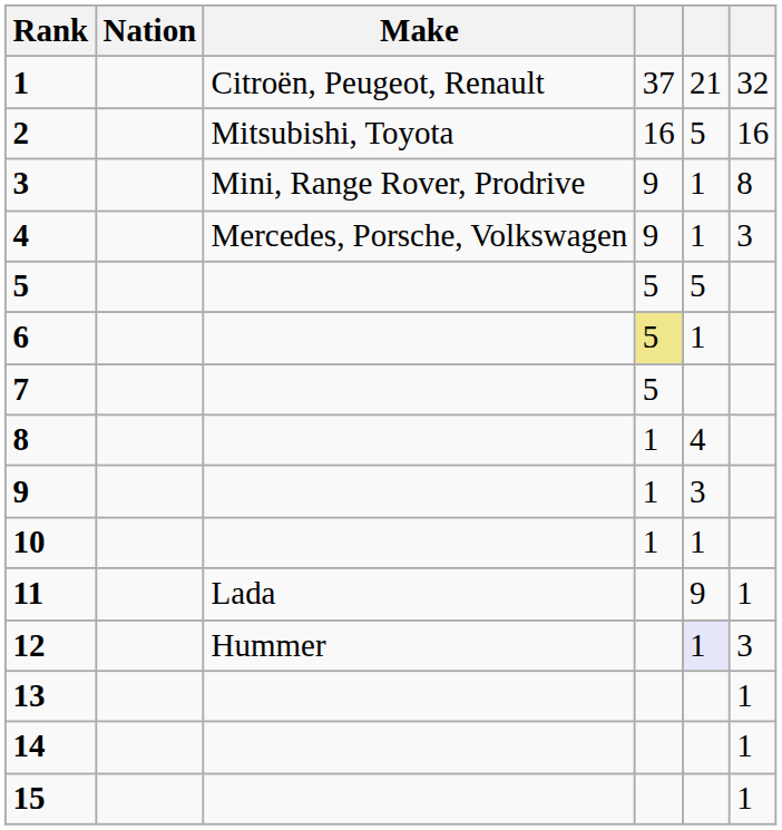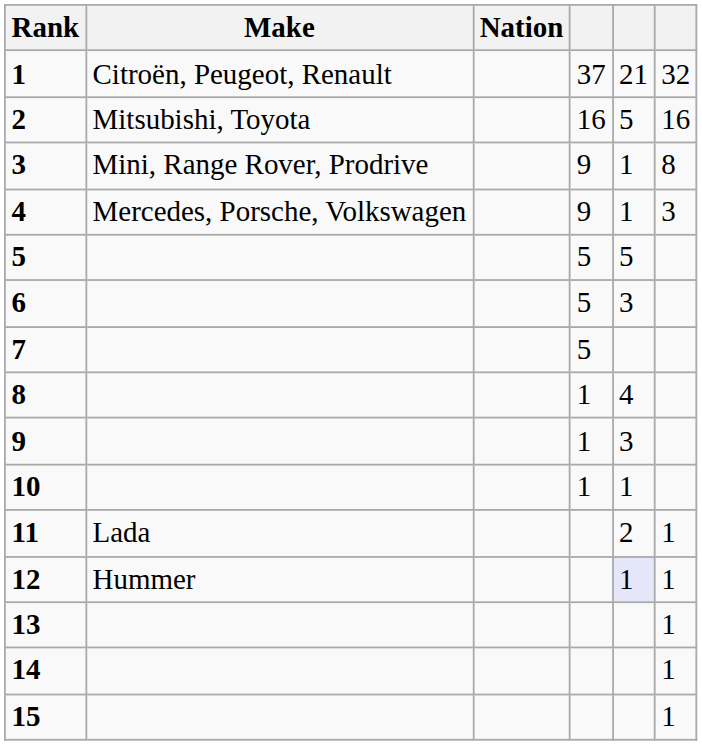 <table class="wikitable sortable">
 <tr>
 <th>Rank</th>
+<th>Make</th>
 <th>Nation</th>
-<th>Make</th>
 <th></th>
 <th></th>
 <th></th>
 </tr>
 <tr>
 <td><strong>1</strong></td>
+<td>Citroën, Peugeot, Renault</td>
 <td align="left"></td>
-<td>Citroën, Peugeot, Renault</td>
 <td>37</td>
 <td>21</td>
 <td>32</td>
 </tr>
 <tr>
 <td><strong>2</strong></td>
+<td>Mitsubishi, Toyota</td>
 <td align="left"></td>
-<td>Mitsubishi, Toyota</td>
 <td>16</td>
 <td>5</td>
 <td>16</td>
 </tr>
 <tr>
 <td><strong>3</strong></td>
+<td>Mini, Range Rover, Prodrive</td>
 <td align="left"></td>
-<td>Mini, Range Rover, Prodrive</td>
 <td>9</td>
 <td>1</td>
 <td>8</td>
 </tr>
 <tr>
 <td><strong>4</strong></td>
+<td>Mercedes, Porsche, Volkswagen</td>
 <td align="left"></td>
-<td>Mercedes, Porsche, Volkswagen</td>
 <td>9</td>
 <td>1</td>
 <td>3</td>
 </tr>
 <tr>
 <td><strong>5</strong></td>
+<td></td>
 <td align="left"></td>
-<td></td>
 <td>5</td>
 <td>5</td>
 <td></td>
 </tr>
 <tr>
 <td><strong>6</strong></td>
+<td></td>
 <td align="left"></td>
-<td></td>
-<td style="background: khaki;">5</td>
-<td>1</td>
+<td>5</td>
+<td>3</td>
 <td></td>
 </tr>
 <tr>
 <td><strong>7</strong></td>
+<td></td>
 <td align="left"></td>
-<td></td>
 <td>5</td>
 <td></td>
 <td></td>
 </tr>
 <tr>
 <td><strong>8</strong></td>
+<td></td>
 <td align="left"></td>
-<td></td>
 <td>1</td>
 <td>4</td>
 <td></td>
 </tr>
 <tr>
 <td><strong>9</strong></td>
+<td></td>
 <td align="left"></td>
-<td></td>
 <td>1</td>
 <td>3</td>
 <td></td>
 </tr>
 <tr>
 <td><strong>10</strong></td>
+<td></td>
 <td align="left"></td>
-<td></td>
 <td>1</td>
 <td>1</td>
 <td></td>
 </tr>
 <tr>
 <td><strong>11</strong></td>
+<td>Lada</td>
 <td align="left"></td>
-<td>Lada</td>
 <td></td>
-<td>9</td>
+<td>2</td>
 <td>1</td>
 </tr>
 <tr>
 <td><strong>12</strong></td>
+<td>Hummer</td>
 <td align="left"></td>
-<td>Hummer</td>
 <td></td>
 <td style="background: lavender;">1</td>
-<td>3</td>
+<td>1</td>
 </tr>
 <tr>
 <td><strong>13</strong></td>
+<td></td>
 <td align="left"></td>
-<td></td>
 <td></td>
 <td></td>
 <td>1</td>
 </tr>
 <tr>
 <td><strong>14</strong></td>
+<td></td>
 <td align="left"></td>
-<td></td>
 <td></td>
 <td></td>
 <td>1</td>
 </tr>
 <tr>
 <td><strong>15</strong></td>
+<td></td>
 <td align="left"></td>
-<td></td>
 <td></td>
 <td></td>
 <td>1</td>
 </tr>
 </table>
